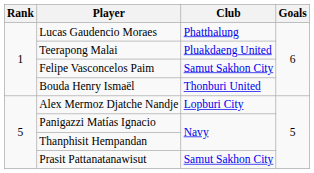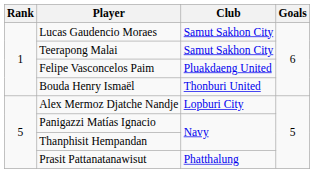 <table class="wikitable sortable" style="text-align:center">
 <tr>
 <th>Rank</th>
 <th>Player</th>
 <th>Club</th>
 <th>Goals</th>
 </tr>
 <tr>
 <td rowspan="4">1</td>
 <td align="left"> Lucas Gaudencio Moraes</td>
-<td align="left"><a href='#'>Phatthalung</a></td>
+<td align="left"><a href='#'>Samut Sakhon City</a></td>
 <td rowspan="4">6</td>
 </tr>
 <tr>
 <td align="left"> Teerapong Malai</td>
-<td align="left"><a href='#'>Pluakdaeng United</a></td>
+<td align="left"><a href='#'>Samut Sakhon City</a></td>
 </tr>
 <tr>
 <td align="left"> Felipe Vasconcelos Paim</td>
-<td align="left"><a href='#'>Samut Sakhon City</a></td>
+<td align="left"><a href='#'>Pluakdaeng United</a></td>
 </tr>
 <tr>
 <td align="left"> Bouda Henry Ismaël</td>
 <td align="left"><a href='#'>Thonburi United</a></td>
 </tr>
 <tr>
 <td rowspan="4">5</td>
 <td align="left"> Alex Mermoz Djatche Nandje</td>
 <td align="left"><a href='#'>Lopburi City</a></td>
 <td rowspan="4">5</td>
 </tr>
 <tr>
 <td align="left"> Panigazzi Matías Ignacio</td>
 <td align="left" rowspan="2"><a href='#'>Navy</a></td>
 </tr>
 <tr>
 <td align="left"> Thanphisit Hempandan</td>
 </tr>
 <tr>
 <td align="left"> Prasit Pattanatanawisut</td>
-<td align="left"><a href='#'>Samut Sakhon City</a></td>
+<td align="left"><a href='#'>Phatthalung</a></td>
 </tr>
 </table>
